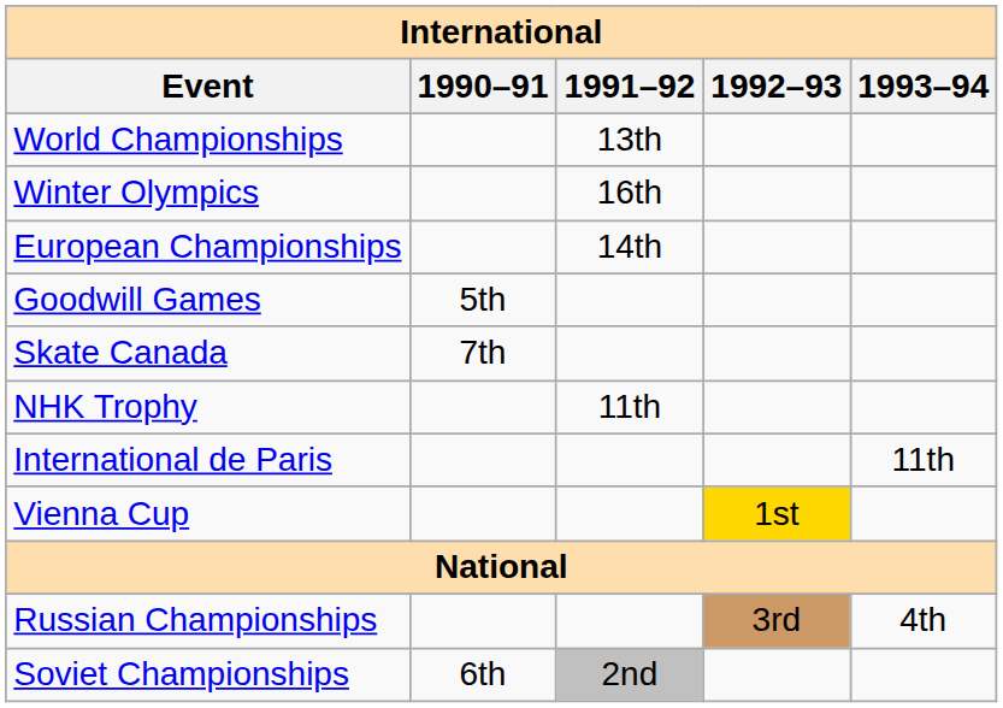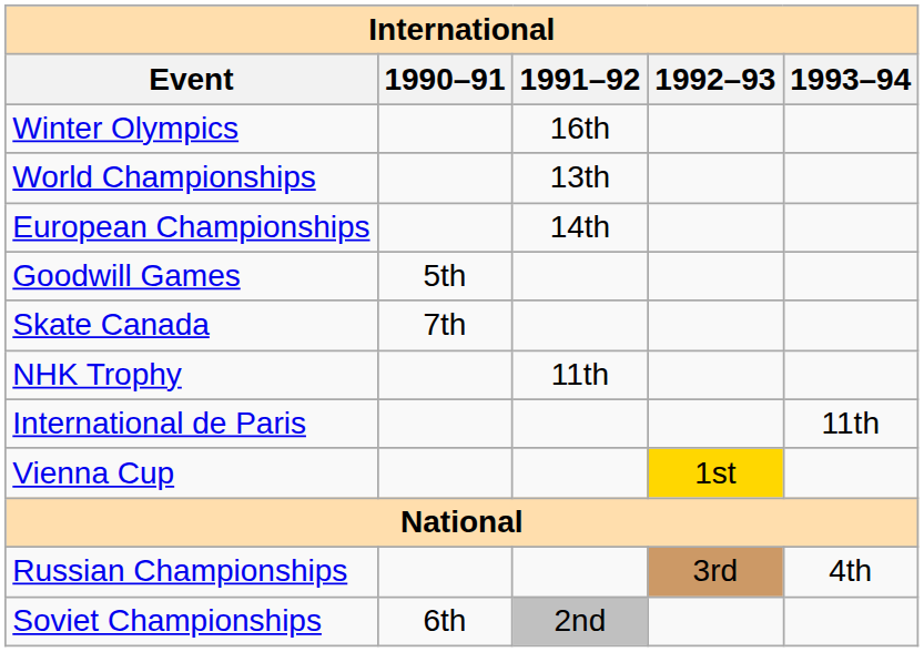 <table class="wikitable" style="text-align:center">
 <tr>
 <th style="background-color: #ffdead; " colspan=5 align=center><strong>International</strong></th>
 </tr>
 <tr>
 <th>Event</th>
 <th>1990–91</th>
 <th>1991–92</th>
 <th>1992–93</th>
 <th>1993–94</th>
 </tr>
 <tr>
-<td align=left><a href='#'>World Championships</a></td>
+<td align=left><a href='#'>Winter Olympics</a></td>
 <td></td>
-<td>13th</td>
+<td>16th</td>
 <td></td>
 <td></td>
 </tr>
 <tr>
-<td align=left><a href='#'>Winter Olympics</a></td>
+<td align=left><a href='#'>World Championships</a></td>
 <td></td>
-<td>16th</td>
+<td>13th</td>
 <td></td>
 <td></td>
 </tr>
 <tr>
 <td align=left><a href='#'>European Championships</a></td>
 <td></td>
 <td>14th</td>
 <td></td>
 <td></td>
 </tr>
 <tr>
 <td align=left><a href='#'>Goodwill Games</a></td>
 <td>5th</td>
 <td></td>
 <td></td>
 <td></td>
 </tr>
 <tr>
 <td align=left><a href='#'>Skate Canada</a></td>
 <td>7th</td>
 <td></td>
 <td></td>
 <td></td>
 </tr>
 <tr>
 <td align=left><a href='#'>NHK Trophy</a></td>
 <td></td>
 <td>11th</td>
 <td></td>
 <td></td>
 </tr>
 <tr>
 <td align=left><a href='#'>International de Paris</a></td>
 <td></td>
 <td></td>
 <td></td>
 <td>11th</td>
 </tr>
 <tr>
 <td align=left><a href='#'>Vienna Cup</a></td>
 <td></td>
 <td></td>
 <td bgcolor=gold>1st</td>
 <td></td>
 </tr>
 <tr>
 <th style="background-color: #ffdead; " colspan=5 align=center><strong>National</strong></th>
 </tr>
 <tr>
 <td align=left><a href='#'>Russian Championships</a></td>
 <td></td>
 <td></td>
 <td bgcolor=cc9966>3rd</td>
 <td>4th</td>
 </tr>
 <tr>
 <td align=left><a href='#'>Soviet Championships</a></td>
 <td>6th</td>
 <td bgcolor=silver>2nd</td>
 <td></td>
 <td></td>
 </tr>
 </table>
